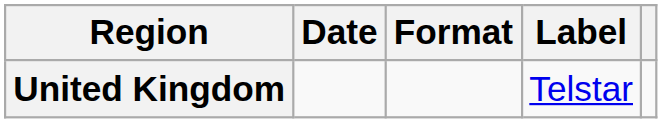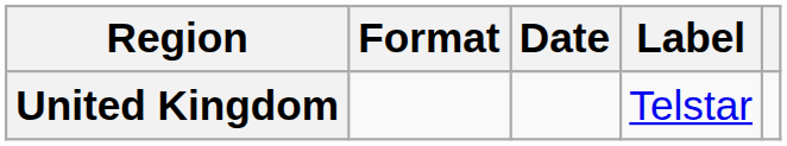 <table class="wikitable plainrowheaders">
 <tr>
 <th scope="col">Region</th>
+<th scope="col">Format</th>
 <th scope="col">Date</th>
-<th scope="col">Format</th>
 <th scope="col">Label</th>
 <th scope="col"></th>
 </tr>
 <tr>
 <th scope="row">United Kingdom</th>
 <td rowspan="1"></td>
 <td rowspan="1"></td>
 <td rowspan="1"><a href='#'>Telstar</a></td>
 <td align="center"></td>
 </tr>
 </table>
